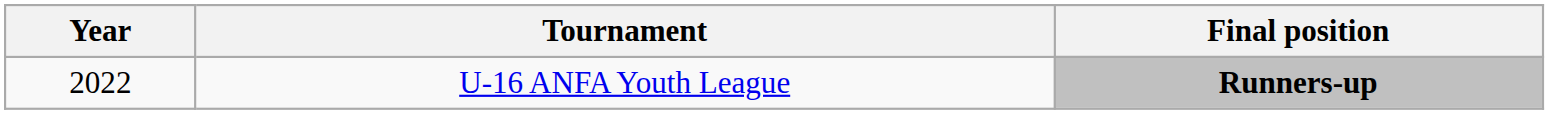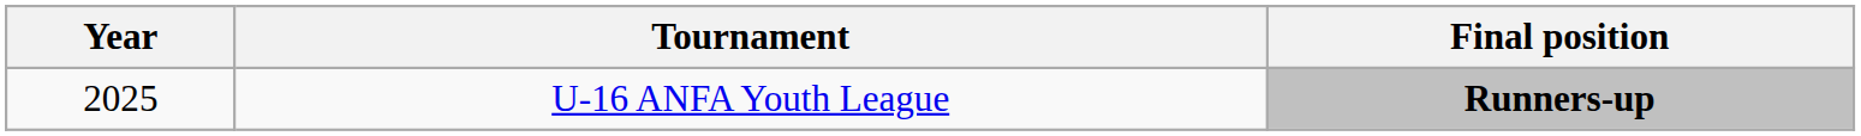 <table class="wikitable sortable" style="text-align:center; font-size:90%; width:45%;">
 <tr>
 <th style="text-align:center; width:"5%";">Year</th>
 <th style="text-align:center; width:"20%";">Tournament</th>
 <th style="text-align:center; width:"20%";">Final position</th>
 </tr>
 <tr>
-<td>2022</td>
+<td>2025</td>
 <td><a href='#'>U-16 ANFA Youth League</a></td>
 <td bgcolor=silver><strong>Runners-up</strong></td>
 </tr>
 </table>
